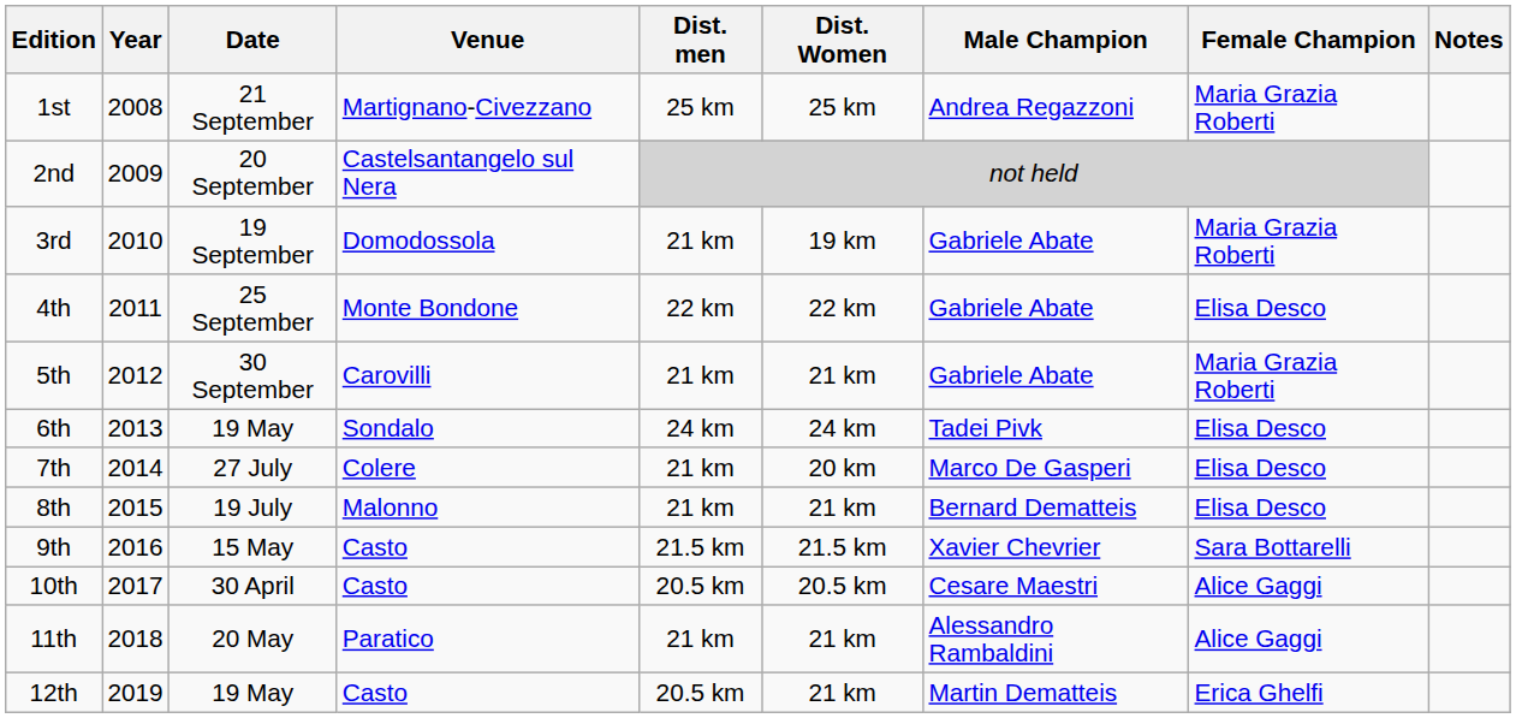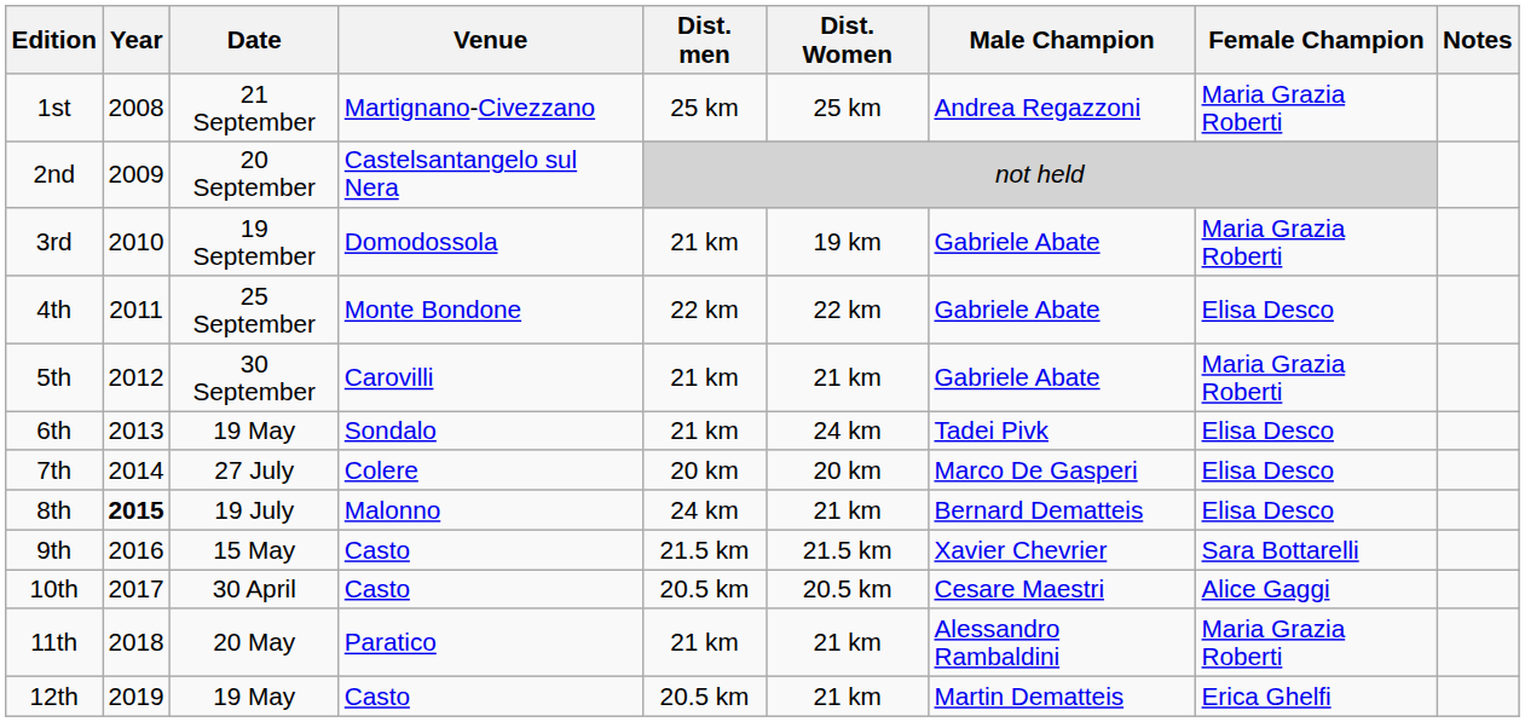 <table class="wikitable" style="width:; font-size:90%; text-align:center;">
 <tr>
 <th>Edition</th>
 <th>Year</th>
 <th>Date</th>
 <th>Venue</th>
 <th>Dist. men</th>
 <th>Dist. Women</th>
 <th>Male Champion</th>
 <th>Female Champion</th>
 <th>Notes</th>
 </tr>
 <tr>
 <td>1st</td>
 <td>2008</td>
 <td>21 September</td>
 <td align=left><a href='#'>Martignano</a>-<a href='#'>Civezzano</a></td>
 <td>25 km</td>
 <td>25 km</td>
 <td align=left><a href='#'>Andrea Regazzoni</a></td>
 <td align=left><a href='#'>Maria Grazia Roberti</a></td>
 <td></td>
 </tr>
 <tr>
 <td>2nd</td>
 <td>2009</td>
 <td>20 September</td>
 <td align=left><a href='#'>Castelsantangelo sul Nera</a></td>
 <td colspan=4 bgcolor=lightgrey><em>not held</em></td>
 <td></td>
 </tr>
 <tr>
 <td>3rd</td>
 <td>2010</td>
 <td>19 September</td>
 <td align=left><a href='#'>Domodossola</a></td>
 <td>21 km</td>
 <td>19 km</td>
 <td align=left><a href='#'>Gabriele Abate</a></td>
 <td align=left><a href='#'>Maria Grazia Roberti</a></td>
 <td></td>
 </tr>
 <tr>
 <td>4th</td>
 <td>2011</td>
 <td>25 September</td>
 <td align=left><a href='#'>Monte Bondone</a></td>
 <td>22 km</td>
 <td>22 km</td>
 <td align=left><a href='#'>Gabriele Abate</a></td>
 <td align=left><a href='#'>Elisa Desco</a></td>
 <td></td>
 </tr>
 <tr>
 <td>5th</td>
 <td>2012</td>
 <td>30 September</td>
 <td align=left><a href='#'>Carovilli</a></td>
 <td>21 km</td>
 <td>21 km</td>
 <td align=left><a href='#'>Gabriele Abate</a></td>
 <td align=left><a href='#'>Maria Grazia Roberti</a></td>
 <td></td>
 </tr>
 <tr>
 <td>6th</td>
 <td>2013</td>
 <td>19 May</td>
 <td align=left><a href='#'>Sondalo</a></td>
-<td>24 km</td>
+<td>21 km</td>
 <td>24 km</td>
 <td align=left><a href='#'>Tadei Pivk</a></td>
 <td align=left><a href='#'>Elisa Desco</a></td>
 <td></td>
 </tr>
 <tr>
 <td>7th</td>
 <td>2014</td>
 <td>27 July</td>
 <td align=left><a href='#'>Colere</a></td>
-<td>21 km</td>
+<td>20 km</td>
 <td>20 km</td>
 <td align=left><a href='#'>Marco De Gasperi</a></td>
 <td align=left><a href='#'>Elisa Desco</a></td>
 <td></td>
 </tr>
 <tr>
 <td>8th</td>
-<td>2015</td>
+<td><strong>2015</strong></td>
 <td>19 July</td>
 <td align=left><a href='#'>Malonno</a></td>
-<td>21 km</td>
+<td>24 km</td>
 <td>21 km</td>
 <td align=left><a href='#'>Bernard Dematteis</a></td>
 <td align=left><a href='#'>Elisa Desco</a></td>
 <td></td>
 </tr>
 <tr>
 <td>9th</td>
 <td>2016</td>
 <td>15 May</td>
 <td align=left><a href='#'>Casto</a></td>
 <td>21.5 km</td>
 <td>21.5 km</td>
 <td align=left><a href='#'>Xavier Chevrier</a></td>
 <td align=left><a href='#'>Sara Bottarelli</a></td>
 <td></td>
 </tr>
 <tr>
 <td>10th</td>
 <td>2017</td>
 <td>30 April</td>
 <td align=left><a href='#'>Casto</a></td>
 <td>20.5 km</td>
 <td>20.5 km</td>
 <td align=left><a href='#'>Cesare Maestri</a></td>
 <td align=left><a href='#'>Alice Gaggi</a></td>
 <td></td>
 </tr>
 <tr>
 <td>11th</td>
 <td>2018</td>
 <td>20 May</td>
 <td align=left><a href='#'>Paratico</a></td>
 <td>21 km</td>
 <td>21 km</td>
 <td align=left><a href='#'>Alessandro Rambaldini</a></td>
-<td align=left><a href='#'>Alice Gaggi</a></td>
+<td align=left><a href='#'>Maria Grazia Roberti</a></td>
 <td></td>
 </tr>
 <tr>
 <td>12th</td>
 <td>2019</td>
 <td>19 May</td>
 <td align=left><a href='#'>Casto</a></td>
 <td>20.5 km</td>
 <td>21 km</td>
 <td align=left><a href='#'>Martin Dematteis</a></td>
 <td align=left><a href='#'>Erica Ghelfi</a></td>
 <td></td>
 </tr>
 </table>
